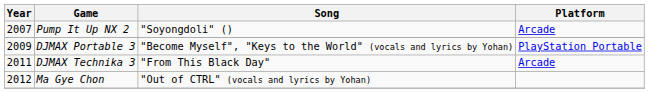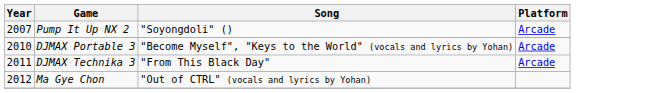 <table class="wikitable">
 <tr>
 <th>Year</th>
 <th>Game</th>
 <th>Song</th>
 <th>Platform</th>
 </tr>
 <tr>
 <td>2007</td>
 <td><em>Pump It Up NX 2</em></td>
 <td>"Soyongdoli" ()</td>
 <td><a href='#'>Arcade</a></td>
 </tr>
 <tr>
 </tr>
 <tr>
-<td>2009</td>
+<td>2010</td>
 <td><em>DJMAX Portable 3</em></td>
 <td>"Become Myself", "Keys to the World" <small>(vocals and lyrics by Yohan)</small></td>
-<td><a href='#'>PlayStation Portable</a></td>
+<td><a href='#'>Arcade</a></td>
 </tr>
 <tr>
 <td>2011</td>
 <td><em>DJMAX Technika 3</em></td>
 <td>"From This Black Day"</td>
 <td><a href='#'>Arcade</a></td>
 </tr>
 <tr>
 <td>2012</td>
 <td><em>Ma Gye Chon</em></td>
 <td>"Out of CTRL" <small>(vocals and lyrics by Yohan)</small></td>
 <td></td>
 </tr>
 <tr>
 </tr>
 </table>
